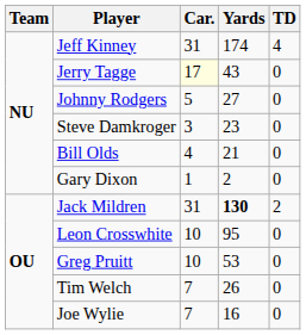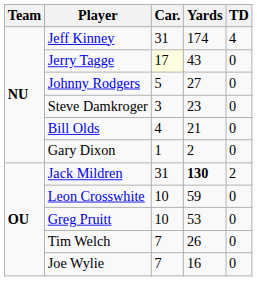 <table class=wikitable>
 <tr>
 <th>Team</th>
 <th>Player</th>
 <th>Car.</th>
 <th>Yards</th>
 <th>TD</th>
 </tr>
 <tr>
 <td rowspan=6 style=><strong>NU</strong></td>
 <td><a href='#'>Jeff Kinney</a></td>
 <td>31</td>
 <td>174</td>
 <td>4</td>
 </tr>
 <tr>
 <td><a href='#'>Jerry Tagge</a></td>
 <td style="background: lightyellow;">17</td>
 <td>43</td>
 <td>0</td>
 </tr>
 <tr>
 <td><a href='#'>Johnny Rodgers</a></td>
 <td>5</td>
 <td>27</td>
 <td>0</td>
 </tr>
 <tr>
 <td>Steve Damkroger</td>
 <td>3</td>
 <td>23</td>
 <td>0</td>
 </tr>
 <tr>
 <td><a href='#'>Bill Olds</a></td>
 <td>4</td>
 <td>21</td>
 <td>0</td>
 </tr>
 <tr>
 <td>Gary Dixon</td>
 <td>1</td>
 <td>2</td>
 <td>0</td>
 </tr>
 <tr>
 <td rowspan=5 style=><strong>OU</strong></td>
 <td><a href='#'>Jack Mildren</a></td>
 <td>31</td>
 <td><strong>130</strong></td>
 <td>2</td>
 </tr>
 <tr>
 <td><a href='#'>Leon Crosswhite</a></td>
 <td>10</td>
-<td>95</td>
+<td>59</td>
 <td>0</td>
 </tr>
 <tr>
 <td><a href='#'>Greg Pruitt</a></td>
 <td>10</td>
 <td>53</td>
 <td>0</td>
 </tr>
 <tr>
 <td>Tim Welch</td>
 <td>7</td>
 <td>26</td>
 <td>0</td>
 </tr>
 <tr>
 <td>Joe Wylie</td>
 <td>7</td>
 <td>16</td>
 <td>0</td>
 </tr>
 </table>
